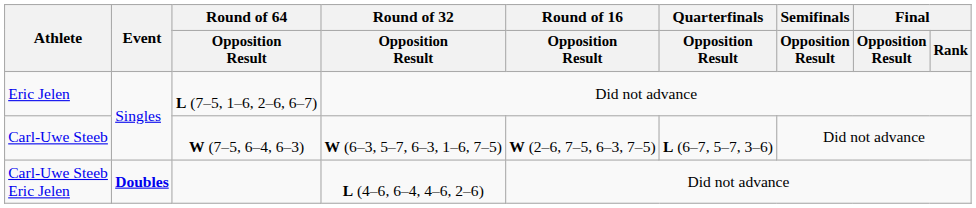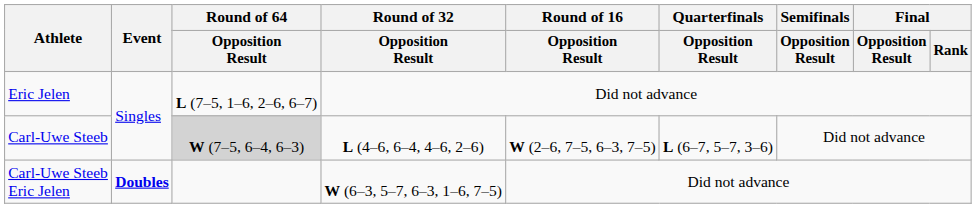 <table class="wikitable" style="font-size:90%">
 <tr>
 <th rowspan="2">Athlete</th>
 <th rowspan="2">Event</th>
 <th>Round of 64</th>
 <th>Round of 32</th>
 <th>Round of 16</th>
 <th>Quarterfinals</th>
 <th>Semifinals</th>
 <th colspan=2>Final</th>
 </tr>
 <tr style="font-size:95%">
 <th>Opposition<br>Result</th>
 <th>Opposition<br>Result</th>
 <th>Opposition<br>Result</th>
 <th>Opposition<br>Result</th>
 <th>Opposition<br>Result</th>
 <th>Opposition<br>Result</th>
 <th>Rank</th>
 </tr>
 <tr align=center>
 <td align=left><a href='#'>Eric Jelen</a></td>
 <td align=left rowspan=2><a href='#'>Singles</a></td>
 <td><br><strong>L</strong> (7–5, 1–6, 2–6, 6–7)</td>
 <td colspan=6>Did not advance</td>
 </tr>
 <tr align=center>
 <td align=left><a href='#'>Carl-Uwe Steeb</a></td>
-<td><br><strong>W</strong> (7–5, 6–4, 6–3)</td>
-<td><br><strong>W</strong> (6–3, 5–7, 6–3, 1–6, 7–5)</td>
+<td style="background: lightgrey;"><br><strong>W</strong> (7–5, 6–4, 6–3)</td>
+<td><br><strong>L</strong> (4–6, 6–4, 4–6, 2–6)</td>
 <td><br><strong>W</strong> (2–6, 7–5, 6–3, 7–5)</td>
 <td><br><strong>L</strong> (6–7, 5–7, 3–6)</td>
 <td colspan=3>Did not advance</td>
 </tr>
 <tr align=center>
 <td align=left><a href='#'>Carl-Uwe Steeb</a><br><a href='#'>Eric Jelen</a></td>
 <td align=left><strong><a href='#'>Doubles</a></strong></td>
 <td></td>
-<td><br><strong>L</strong> (4–6, 6–4, 4–6, 2–6)</td>
+<td><br><strong>W</strong> (6–3, 5–7, 6–3, 1–6, 7–5)</td>
 <td colspan=5>Did not advance</td>
 </tr>
 </table>
